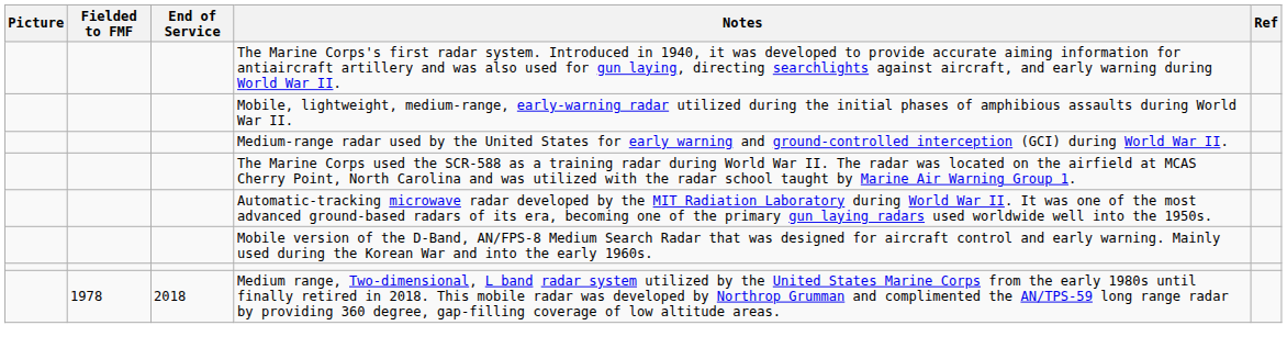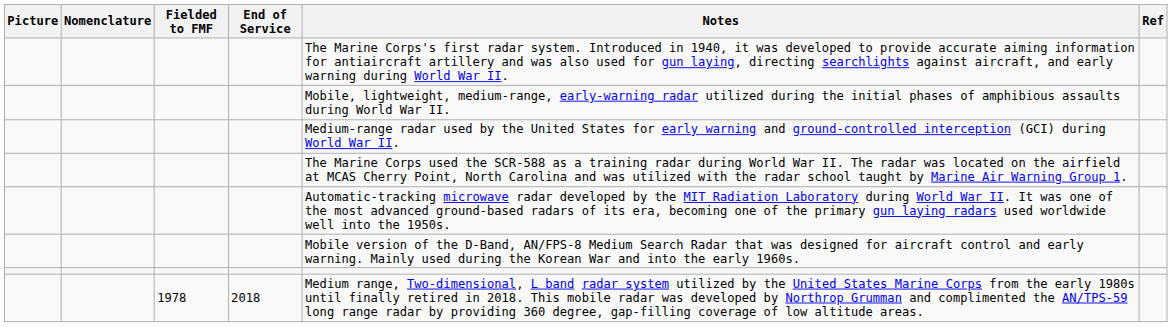 <table class="wikitable sortable">
 <tr>
 <th class="unsortable">Picture</th>
+<th class="unsortable">Nomenclature</th>
 <th class="unsortable">Fielded to FMF</th>
 <th class="unsortable">End of Service</th>
 <th class="unsortable">Notes</th>
 <th class="unsortable">Ref</th>
 </tr>
 <tr>
+<td></td>
 <td></td>
 <td></td>
 <td></td>
 <td>The Marine Corps's first radar system. Introduced in 1940, it was developed to provide accurate aiming information for antiaircraft artillery and was also used for <a href='#'>gun laying</a>, directing <a href='#'>searchlights</a> against aircraft, and early warning during <a href='#'>World War II</a>.</td>
 <td></td>
 </tr>
 <tr>
 <td></td>
 <td></td>
 <td></td>
+<td></td>
 <td>Mobile, lightweight, medium-range, <a href='#'>early-warning radar</a> utilized during the initial phases of amphibious assaults during World War II.</td>
 <td></td>
 </tr>
 <tr>
+<td></td>
 <td></td>
 <td></td>
 <td></td>
 <td>Medium-range radar used by the United States for <a href='#'>early warning</a> and <a href='#'>ground-controlled interception</a> (GCI) during <a href='#'>World War II</a>.</td>
 <td></td>
 </tr>
 <tr>
 <td></td>
 <td></td>
 <td></td>
+<td></td>
 <td>The Marine Corps used the SCR-588 as a training radar during World War II. The radar was located on the airfield at MCAS Cherry Point, North Carolina and was utilized with the radar school taught by <a href='#'>Marine Air Warning Group 1</a>.</td>
 <td></td>
 </tr>
 <tr>
 <td></td>
 <td></td>
 <td></td>
+<td></td>
 <td>Automatic-tracking <a href='#'>microwave</a> radar developed by the <a href='#'>MIT Radiation Laboratory</a> during <a href='#'>World War II</a>. It was one of the most advanced ground-based radars of its era, becoming one of the primary <a href='#'>gun laying radars</a> used worldwide well into the 1950s.</td>
 <td></td>
 </tr>
 <tr>
+<td></td>
 <td></td>
 <td></td>
 <td></td>
 <td>Mobile version of the D-Band, AN/FPS-8 Medium Search Radar that was designed for aircraft control and early warning. Mainly used during the Korean War and into the early 1960s.</td>
 <td></td>
 </tr>
 <tr>
 <td></td>
 <td></td>
 <td></td>
 <td></td>
 <td></td>
+<td></td>
 </tr>
 <tr>
+<td></td>
 <td></td>
 <td>1978</td>
 <td>2018</td>
 <td>Medium range, <a href='#'>Two-dimensional</a>, <a href='#'>L band</a> <a href='#'>radar system</a> utilized by the <a href='#'>United States Marine Corps</a> from the early 1980s until finally retired in 2018.  This mobile radar was developed by <a href='#'>Northrop Grumman</a> and complimented the <a href='#'>AN/TPS-59</a> long range radar by providing 360 degree, gap-filling coverage of low altitude areas.</td>
 <td></td>
 </tr>
 </table>
